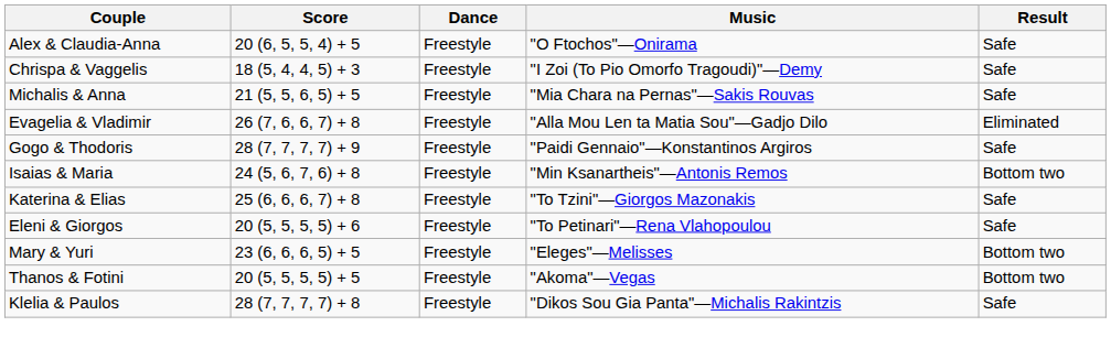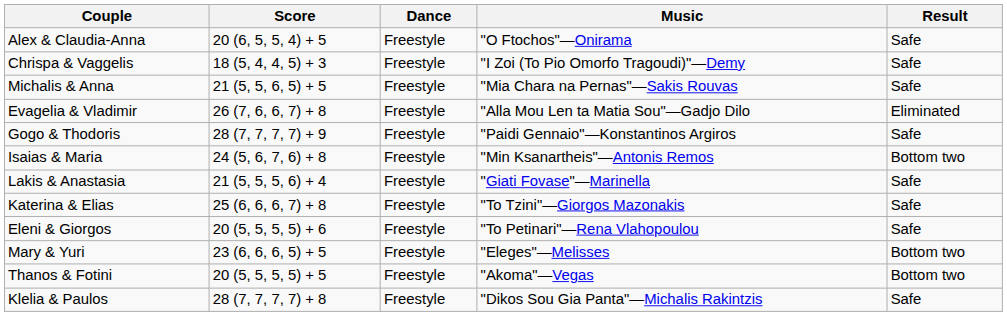 <table class="wikitable sortable" style="width:85%;">
 <tr>
 <th>Couple</th>
 <th>Score</th>
 <th>Dance</th>
 <th>Music</th>
 <th>Result</th>
 </tr>
 <tr>
 <td>Alex & Claudia-Anna</td>
 <td>20 (6, 5, 5, 4) + <span>5</span></td>
 <td>Freestyle</td>
 <td>"O Ftochos"—<a href='#'>Onirama</a></td>
 <td>Safe</td>
 </tr>
 <tr>
 <td>Chrispa & Vaggelis</td>
 <td>18 (5, 4, 4, 5) + <span>3</span></td>
 <td>Freestyle</td>
 <td>"I Zoi (To Pio Omorfo Tragoudi)"—<a href='#'>Demy</a></td>
 <td>Safe</td>
 </tr>
 <tr>
 <td>Michalis & Anna</td>
 <td>21 (5, 5, 6, 5) + <span>5</span></td>
 <td>Freestyle</td>
 <td>"Mia Chara na Pernas"—<a href='#'>Sakis Rouvas</a></td>
 <td>Safe</td>
 </tr>
 <tr>
 <td>Evagelia & Vladimir</td>
 <td>26 (7, 6, 6, 7) + <span>8</span></td>
 <td>Freestyle</td>
 <td>"Alla Mou Len ta Matia Sou"—Gadjo Dilo</td>
 <td>Eliminated</td>
 </tr>
 <tr>
 <td>Gogo & Thodoris</td>
 <td>28 (7, 7, 7, 7) + <span>9</span></td>
 <td>Freestyle</td>
 <td>"Paidi Gennaio"—Konstantinos Argiros</td>
 <td>Safe</td>
 </tr>
 <tr>
 <td>Isaias & Maria</td>
 <td>24 (5, 6, 7, 6) + <span>8</span></td>
 <td>Freestyle</td>
 <td>"Min Ksanartheis"—<a href='#'>Antonis Remos</a></td>
 <td>Bottom two</td>
 </tr>
 <tr>
+<td>Lakis & Anastasia</td>
+<td>21 (5, 5, 5, 6) + <span>4</span></td>
+<td>Freestyle</td>
+<td>"<a href='#'>Giati Fovase</a>"—<a href='#'>Marinella</a></td>
+<td>Safe</td>
+</tr>
+<tr>
 <td>Katerina & Elias</td>
 <td>25 (6, 6, 6, 7) + <span>8</span></td>
 <td>Freestyle</td>
 <td>"To Tzini"—<a href='#'>Giorgos Mazonakis</a></td>
 <td>Safe</td>
 </tr>
 <tr>
 <td>Eleni & Giorgos</td>
 <td>20 (5, 5, 5, 5) + <span>6</span></td>
 <td>Freestyle</td>
 <td>"To Petinari"—<a href='#'>Rena Vlahopoulou</a></td>
 <td>Safe</td>
 </tr>
 <tr>
 <td>Mary & Yuri</td>
 <td>23 (6, 6, 6, 5) + <span>5</span></td>
 <td>Freestyle</td>
 <td>"Eleges"—<a href='#'>Melisses</a></td>
 <td>Bottom two</td>
 </tr>
 <tr>
 <td>Thanos & Fotini</td>
 <td>20 (5, 5, 5, 5) + <span>5</span></td>
 <td>Freestyle</td>
 <td>"Akoma"—<a href='#'>Vegas</a></td>
 <td>Bottom two</td>
 </tr>
 <tr>
 <td>Klelia & Paulos</td>
 <td>28 (7, 7, 7, 7) + <span>8</span></td>
 <td>Freestyle</td>
 <td>"Dikos Sou Gia Panta"—<a href='#'>Michalis Rakintzis</a></td>
 <td>Safe</td>
 </tr>
 </table>
